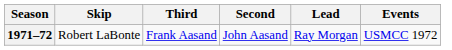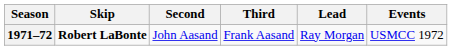 <table class="wikitable">
 <tr>
 <th scope="col">Season</th>
 <th scope="col">Skip</th>
+<th scope="col">Second</th>
 <th scope="col">Third</th>
-<th scope="col">Second</th>
 <th scope="col">Lead</th>
 <th scope="col">Events</th>
 </tr>
 <tr>
 <th scope="row">1971–72</th>
-<td>Robert LaBonte</td>
+<td><strong>Robert LaBonte</strong></td>
+<td><a href='#'>John Aasand</a></td>
 <td><a href='#'>Frank Aasand</a></td>
-<td><a href='#'>John Aasand</a></td>
 <td><a href='#'>Ray Morgan</a></td>
 <td><a href='#'>USMCC</a> 1972 <br> </td>
 </tr>
 </table>
